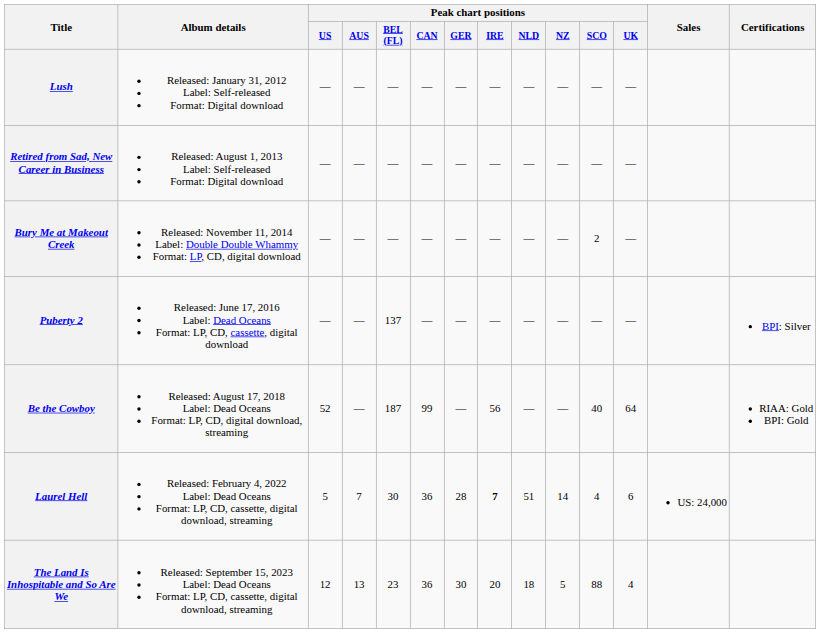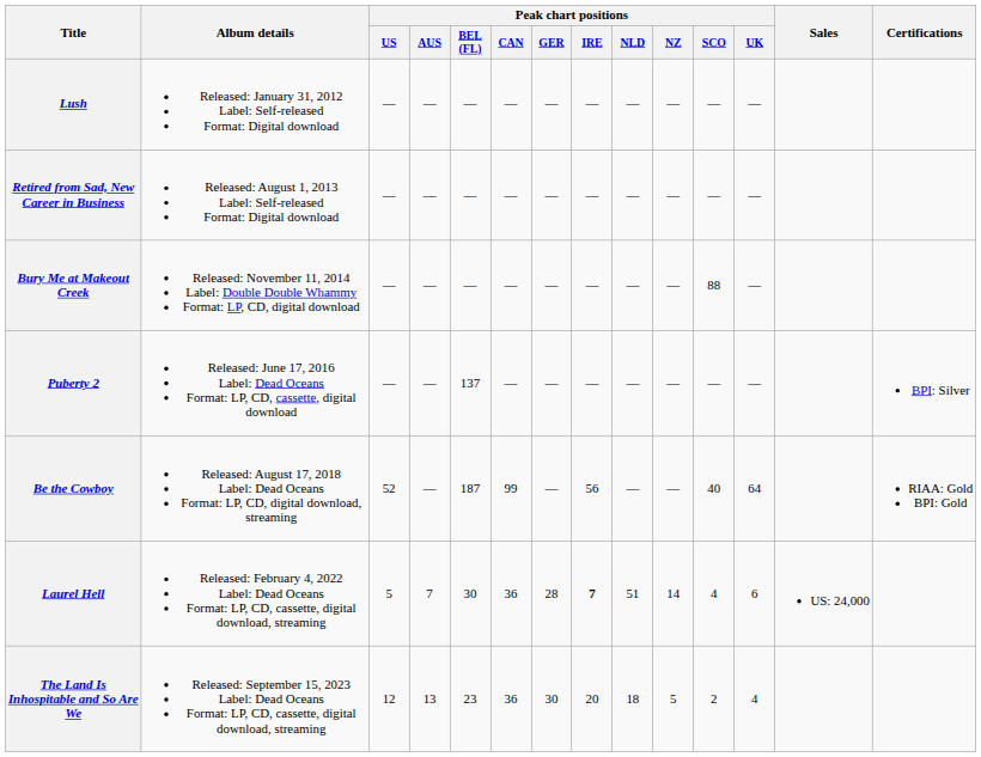 <table class="wikitable plainrowheaders" style="text-align:center">
 <tr>
 <th scope="col" rowspan="2" style="width:10em;">Title</th>
 <th scope="col" rowspan="2" style="width:17em;">Album details</th>
 <th scope="col" colspan="10">Peak chart positions</th>
 <th scope="col" rowspan="2">Sales</th>
 <th scope="col" rowspan="2">Certifications</th>
 </tr>
 <tr>
 <th scope="col" style="width:3em;font-size:90%;"><a href='#'>US</a><br></th>
 <th scope="col" style="width:3em;font-size:90%;"><a href='#'>AUS</a><br></th>
 <th scope="col" style="width:3em;font-size:90%;"><a href='#'>BEL<br>(FL)</a><br></th>
 <th scope="col" style="width:3em;font-size:90%;"><a href='#'>CAN</a><br></th>
 <th scope="col" style="width:3em;font-size:90%;"><a href='#'>GER</a><br></th>
 <th scope="col" style="width:3em;font-size:90%;"><a href='#'>IRE</a><br></th>
 <th scope="col" style="width:3em;font-size:90%;"><a href='#'>NLD</a><br></th>
 <th scope="col" style="width:3em;font-size:90%;"><a href='#'>NZ</a><br></th>
 <th scope="col" style="width:3em;font-size:90%;"><a href='#'>SCO</a><br></th>
 <th scope="col" style="width:3em;font-size:90%;"><a href='#'>UK</a><br></th>
 </tr>
 <tr>
 <th scope="row"><em><a href='#'>Lush</a></em></th>
 <td><br><ul><li>Released: January 31, 2012</li><li>Label: Self-released</li><li>Format: Digital download</li></ul></td>
 <td>—</td>
 <td>—</td>
 <td>—</td>
 <td>—</td>
 <td>—</td>
 <td>—</td>
 <td>—</td>
 <td>—</td>
 <td>—</td>
 <td>—</td>
 <td></td>
 <td></td>
 </tr>
 <tr>
 <th scope="row"><em><a href='#'>Retired from Sad, New Career in Business</a></em></th>
 <td><br><ul><li>Released: August 1, 2013</li><li>Label: Self-released</li><li>Format: Digital download</li></ul></td>
 <td>—</td>
 <td>—</td>
 <td>—</td>
 <td>—</td>
 <td>—</td>
 <td>—</td>
 <td>—</td>
 <td>—</td>
 <td>—</td>
 <td>—</td>
 <td></td>
 <td></td>
 </tr>
 <tr>
 <th scope="row"><em><a href='#'>Bury Me at Makeout Creek</a></em></th>
 <td><br><ul><li>Released: November 11, 2014</li><li>Label: <a href='#'>Double Double Whammy</a></li><li>Format: <a href='#'>LP</a>, CD, digital download</li></ul></td>
 <td>—</td>
 <td>—</td>
 <td>—</td>
 <td>—</td>
 <td>—</td>
 <td>—</td>
 <td>—</td>
 <td>—</td>
-<td>2</td>
+<td>88</td>
 <td>—</td>
 <td></td>
 <td></td>
 </tr>
 <tr>
 <th scope="row"><em><a href='#'>Puberty 2</a></em></th>
 <td><br><ul><li>Released: June 17, 2016</li><li>Label: <a href='#'>Dead Oceans</a></li><li>Format: LP, CD, <a href='#'>cassette</a>, digital download</li></ul></td>
 <td>—</td>
 <td>—</td>
 <td>137</td>
 <td>—</td>
 <td>—</td>
 <td>—</td>
 <td>—</td>
 <td>—</td>
 <td>—</td>
 <td>—</td>
 <td></td>
 <td><br><ul><li><a href='#'>BPI</a>: Silver</li></ul></td>
 </tr>
 <tr>
 <th scope="row"><em><a href='#'>Be the Cowboy</a></em></th>
 <td><br><ul><li>Released: August 17, 2018</li><li>Label: Dead Oceans</li><li>Format: LP, CD, digital download, streaming</li></ul></td>
 <td>52</td>
 <td>—</td>
 <td>187</td>
 <td>99</td>
 <td>—</td>
 <td>56</td>
 <td>—</td>
 <td>—</td>
 <td>40</td>
 <td>64</td>
 <td></td>
 <td><br><ul><li>RIAA: Gold</li><li>BPI: Gold</li></ul></td>
 </tr>
 <tr>
 <th scope="row"><em><a href='#'>Laurel Hell</a></em></th>
 <td><br><ul><li>Released: February 4, 2022</li><li>Label: Dead Oceans</li><li>Format: LP, CD, cassette, digital download, streaming</li></ul></td>
 <td>5</td>
 <td>7</td>
 <td>30</td>
 <td>36</td>
 <td>28</td>
 <td><strong>7</strong></td>
 <td>51</td>
 <td>14</td>
 <td>4</td>
 <td>6</td>
 <td><br><ul><li>US: 24,000</li></ul></td>
 <td></td>
 </tr>
 <tr>
 <th scope="row"><em><a href='#'>The Land Is Inhospitable and So Are We</a></em></th>
 <td><br><ul><li>Released: September 15, 2023</li><li>Label: Dead Oceans</li><li>Format: LP, CD, cassette, digital download, streaming</li></ul></td>
 <td>12</td>
 <td>13</td>
 <td>23</td>
 <td>36</td>
 <td>30</td>
 <td>20</td>
 <td>18</td>
 <td>5</td>
-<td>88</td>
+<td>2</td>
 <td>4</td>
 <td></td>
 <td></td>
 </tr>
 </table>
